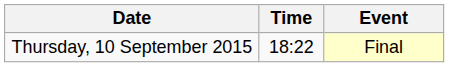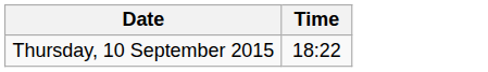 <table class = "wikitable" style="text-align:center;">
 <tr>
 <th width=220>Date</th>
 <th width=50>Time</th>
-<th width=100>Event</th>
 </tr>
 <tr>
 <td>Thursday, 10 September 2015</td>
 <td>18:22</td>
-<td bgcolor=ffffcc>Final</td>
 </tr>
 </table>
